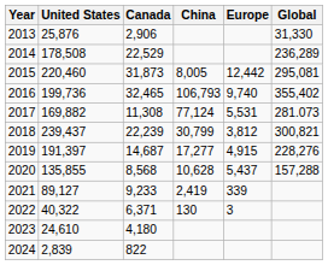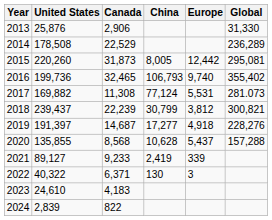 <table class="wikitable">
 <tr>
 <th>Year</th>
 <th>United States</th>
 <th>Canada</th>
 <th>China</th>
 <th>Europe</th>
 <th>Global</th>
 </tr>
 <tr>
 <td>2013</td>
 <td>25,876</td>
 <td>2,906</td>
 <td></td>
 <td></td>
 <td>31,330</td>
 </tr>
 <tr>
 <td>2014</td>
 <td>178,508</td>
 <td>22,529</td>
 <td></td>
 <td></td>
 <td>236,289</td>
 </tr>
 <tr>
 <td>2015</td>
-<td>220,460</td>
+<td>220,260</td>
 <td>31,873</td>
 <td>8,005</td>
 <td>12,442</td>
 <td>295,081</td>
 </tr>
 <tr>
 <td>2016</td>
 <td>199,736</td>
 <td>32,465</td>
 <td>106,793</td>
 <td>9,740</td>
 <td>355,402</td>
 </tr>
 <tr>
 <td>2017</td>
 <td>169,882</td>
 <td>11,308</td>
 <td>77,124</td>
 <td>5,531</td>
 <td>281.073</td>
 </tr>
 <tr>
 <td>2018</td>
 <td>239,437</td>
 <td>22,239</td>
 <td>30,799</td>
 <td>3,812</td>
 <td>300,821</td>
 </tr>
 <tr>
 <td>2019</td>
 <td>191,397</td>
 <td>14,687</td>
 <td>17,277</td>
-<td>4,915</td>
+<td>4,918</td>
 <td>228,276</td>
 </tr>
 <tr>
 <td>2020</td>
 <td>135,855</td>
 <td>8,568</td>
 <td>10,628</td>
 <td>5,437</td>
 <td>157,288</td>
 </tr>
 <tr>
 <td>2021</td>
 <td>89,127</td>
 <td>9,233</td>
 <td>2,419</td>
 <td>339</td>
 <td></td>
 </tr>
 <tr>
 <td>2022</td>
 <td>40,322</td>
 <td>6,371</td>
 <td>130</td>
 <td>3</td>
 <td></td>
 </tr>
 <tr>
 <td>2023</td>
 <td>24,610</td>
-<td>4,180</td>
+<td>4,183</td>
 <td></td>
 <td></td>
 <td></td>
 </tr>
 <tr>
 <td>2024</td>
 <td>2,839</td>
 <td>822</td>
 <td></td>
 <td></td>
 <td></td>
 </tr>
 </table>
